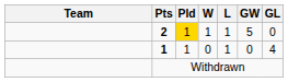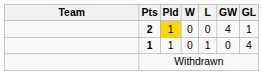 <table class="wikitable" style="text-align:center">
 <tr>
 <th width=200>Team</th>
 <th width=20>Pts</th>
 <th width=20>Pld</th>
 <th width=20>W</th>
 <th width=20>L</th>
 <th width=20>GW</th>
 <th width=20>GL</th>
 </tr>
 <tr>
 <td style="text-align:left;"></td>
 <td><strong>2</strong></td>
 <td style="background: gold;">1</td>
+<td>0</td>
+<td>0</td>
+<td>4</td>
 <td>1</td>
-<td>1</td>
-<td>5</td>
-<td>0</td>
 </tr>
 <tr>
 <td style="text-align:left;"></td>
 <td><strong>1</strong></td>
 <td>1</td>
 <td>0</td>
 <td>1</td>
 <td>0</td>
 <td>4</td>
 </tr>
 <tr>
 <td style="text-align:left;"></td>
 <td colspan=6>Withdrawn</td>
 </tr>
 </table>
